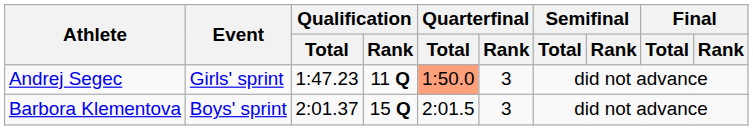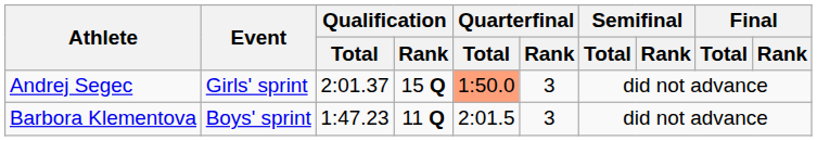 <table class="wikitable">
 <tr>
 <th rowspan="2">Athlete</th>
 <th rowspan="2">Event</th>
 <th colspan="2">Qualification</th>
 <th colspan="2">Quarterfinal</th>
 <th colspan="2">Semifinal</th>
 <th colspan="2">Final</th>
 </tr>
 <tr>
 <th>Total</th>
 <th>Rank</th>
 <th>Total</th>
 <th>Rank</th>
 <th>Total</th>
 <th>Rank</th>
 <th>Total</th>
 <th>Rank</th>
 </tr>
 <tr>
 <td><a href='#'>Andrej Segec</a></td>
 <td><a href='#'>Girls' sprint</a></td>
-<td align="center">1:47.23</td>
-<td align="center">11 <strong>Q</strong></td>
+<td align="center">2:01.37</td>
+<td align="center">15 <strong>Q</strong></td>
 <td align="center" style="background: lightsalmon;">1:50.0</td>
 <td align="center">3</td>
 <td align="center" colspan=4>did not advance</td>
 </tr>
 <tr>
 <td><a href='#'>Barbora Klementova</a></td>
 <td><a href='#'>Boys' sprint</a></td>
-<td align="center">2:01.37</td>
-<td align="center">15 <strong>Q</strong></td>
+<td align="center">1:47.23</td>
+<td align="center">11 <strong>Q</strong></td>
 <td align="center">2:01.5</td>
 <td align="center">3</td>
 <td align="center" colspan=4>did not advance</td>
 </tr>
 </table>
